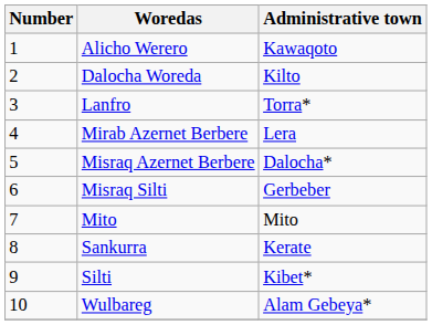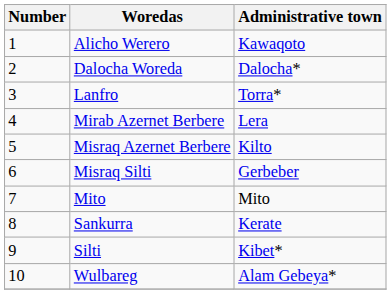 <table class="wikitable sortable">
 <tr>
 <th>Number</th>
 <th>Woredas</th>
 <th>Administrative town</th>
 </tr>
 <tr>
 <td>1</td>
 <td><a href='#'>Alicho Werero</a></td>
 <td><a href='#'>Kawaqoto</a></td>
 </tr>
 <tr>
 <td>2</td>
 <td><a href='#'>Dalocha Woreda</a></td>
-<td><a href='#'>Kilto</a></td>
+<td><a href='#'>Dalocha</a>*</td>
 </tr>
 <tr>
 <td>3</td>
 <td><a href='#'>Lanfro</a></td>
 <td><a href='#'>Torra</a>*</td>
 </tr>
 <tr>
 <td>4</td>
 <td><a href='#'>Mirab Azernet Berbere</a></td>
 <td><a href='#'>Lera</a></td>
 </tr>
 <tr>
 <td>5</td>
 <td><a href='#'>Misraq Azernet Berbere</a></td>
-<td><a href='#'>Dalocha</a>*</td>
+<td><a href='#'>Kilto</a></td>
 </tr>
 <tr>
 <td>6</td>
 <td><a href='#'>Misraq Silti</a></td>
 <td><a href='#'>Gerbeber</a></td>
 </tr>
 <tr>
 <td>7</td>
 <td><a href='#'>Mito</a></td>
 <td>Mito</td>
 </tr>
 <tr>
 <td>8</td>
 <td><a href='#'>Sankurra</a></td>
 <td><a href='#'>Kerate</a></td>
 </tr>
 <tr>
 <td>9</td>
 <td><a href='#'>Silti</a></td>
 <td><a href='#'>Kibet</a>*</td>
 </tr>
 <tr>
 <td>10</td>
 <td><a href='#'>Wulbareg</a></td>
 <td><a href='#'>Alam Gebeya</a>*</td>
 </tr>
 <tr>
 </tr>
 </table>
